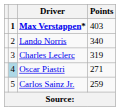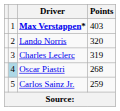 <table class="wikitable" style="font-size: 85%;">
 <tr>
 <th scope="col"></th>
 <th scope="col"></th>
 <th scope="col">Driver</th>
 <th scope="col">Points</th>
 </tr>
 <tr>
 <td align="left"></td>
-<td align="center"><strong>1</strong></td>
+<td align="center">1</td>
 <td> <strong><a href='#'>Max Verstappen</a>*</strong></td>
 <td align="left">403</td>
 </tr>
 <tr>
 <td align="left"></td>
 <td align="center">2</td>
 <td> <a href='#'>Lando Norris</a></td>
-<td align="left">340</td>
+<td align="left">320</td>
 </tr>
 <tr>
 <td align="left"></td>
 <td align="center">3</td>
 <td> <a href='#'>Charles Leclerc</a></td>
 <td align="left">319</td>
 </tr>
 <tr>
 <td align="left"></td>
 <td align="center" style="background: lightblue;">4</td>
 <td> <a href='#'>Oscar Piastri</a></td>
-<td align="left">271</td>
+<td align="left">268</td>
 </tr>
 <tr>
 <td align="left"></td>
 <td align="center">5</td>
 <td> <a href='#'>Carlos Sainz Jr.</a></td>
 <td align="left">259</td>
 </tr>
 <tr>
 <th colspan=4>Source:</th>
 </tr>
 </table>
